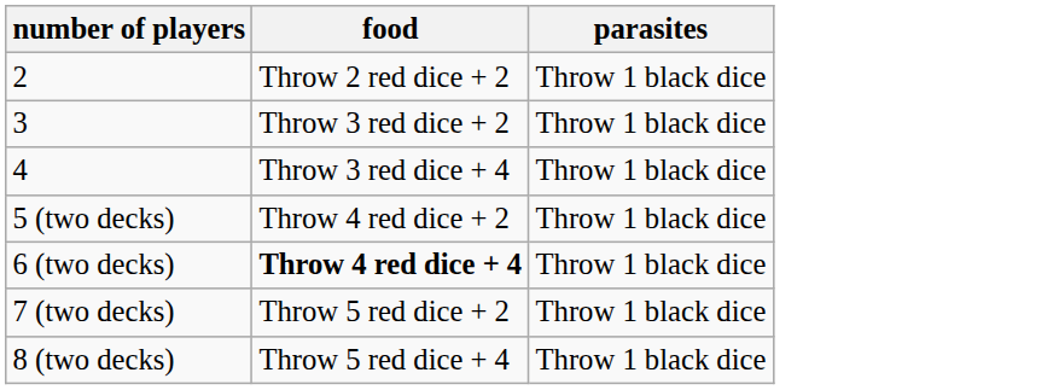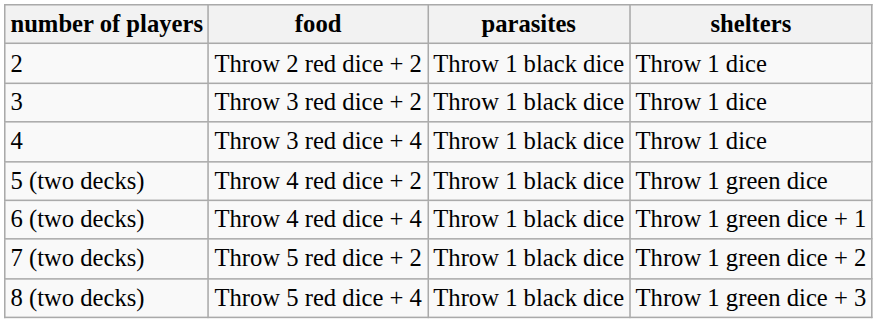 <table class="wikitable">
 <tr>
 <th>number of players</th>
 <th>food</th>
 <th>parasites</th>
+<th>shelters</th>
 </tr>
 <tr>
 <td>2</td>
 <td>Throw 2 red dice + 2</td>
 <td>Throw 1 black dice</td>
+<td>Throw 1 dice</td>
 </tr>
 <tr>
 <td>3</td>
 <td>Throw 3 red dice + 2</td>
 <td>Throw 1 black dice</td>
+<td>Throw 1 dice</td>
 </tr>
 <tr>
 <td>4</td>
 <td>Throw 3 red dice + 4</td>
 <td>Throw 1 black dice</td>
+<td>Throw 1 dice</td>
 </tr>
 <tr>
 <td>5 (two decks)</td>
 <td>Throw 4 red dice + 2</td>
 <td>Throw 1 black dice</td>
+<td>Throw 1 green dice</td>
 </tr>
 <tr>
 <td>6 (two decks)</td>
-<td><strong>Throw 4 red dice + 4</strong></td>
+<td>Throw 4 red dice + 4</td>
 <td>Throw 1 black dice</td>
+<td>Throw 1 green dice + 1</td>
 </tr>
 <tr>
 <td>7 (two decks)</td>
 <td>Throw 5 red dice + 2</td>
 <td>Throw 1 black dice</td>
+<td>Throw 1 green dice + 2</td>
 </tr>
 <tr>
 <td>8 (two decks)</td>
 <td>Throw 5 red dice + 4</td>
 <td>Throw 1 black dice</td>
+<td>Throw 1 green dice + 3</td>
 </tr>
 </table>
